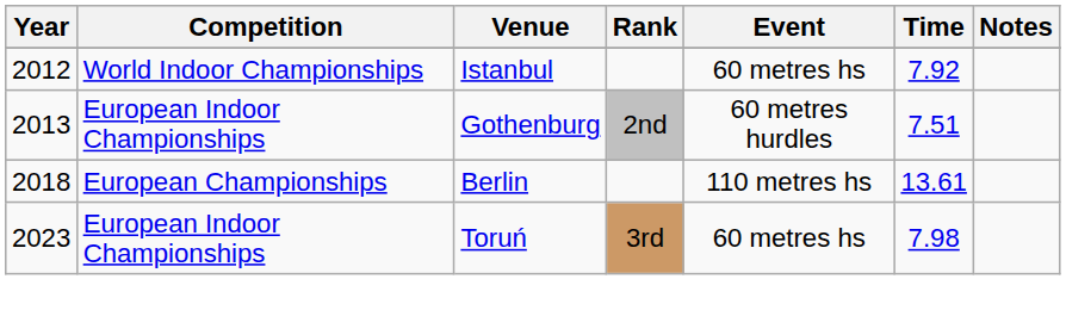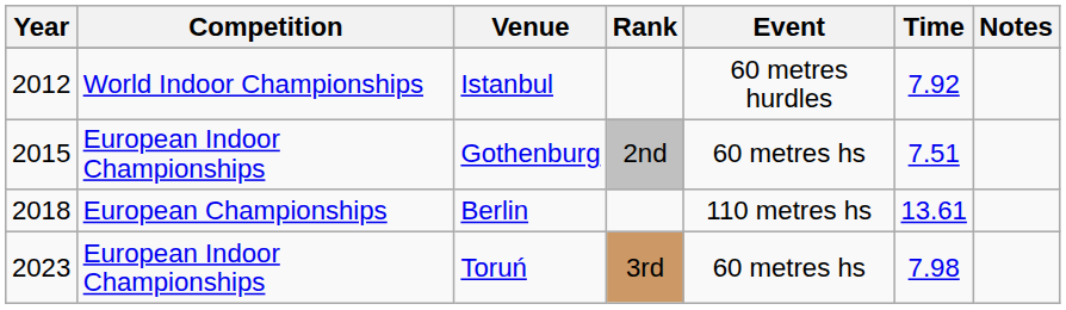 <table class="wikitable" width=65% style="font-size:90%; text-align:center;">
 <tr>
 <th>Year</th>
 <th>Competition</th>
 <th>Venue</th>
 <th>Rank</th>
 <th>Event</th>
 <th>Time</th>
 <th>Notes</th>
 </tr>
 <tr>
 </tr>
 <tr>
 <td>2012</td>
 <td align=left><a href='#'>World Indoor Championships</a></td>
 <td align=left> <a href='#'>Istanbul</a></td>
 <td></td>
-<td>60 metres hs</td>
+<td>60 metres hurdles</td>
 <td><a href='#'>7.92</a></td>
 <td></td>
 </tr>
 <tr>
-<td rowspan=1>2013</td>
+<td rowspan=1>2015</td>
 <td rowspan=1 align=left><a href='#'>European Indoor Championships</a></td>
 <td rowspan=1 align=left> <a href='#'>Gothenburg</a></td>
 <td bgcolor=silver>2nd</td>
-<td>60 metres hurdles</td>
+<td>60 metres hs</td>
 <td><a href='#'>7.51</a></td>
 <td></td>
 </tr>
 <tr>
 <td rowspan=1>2018</td>
 <td rowspan=1 align=left><a href='#'>European Championships</a></td>
 <td rowspan=1 align=left> <a href='#'>Berlin</a></td>
 <td></td>
 <td>110 metres hs</td>
 <td><a href='#'>13.61</a></td>
 <td></td>
 </tr>
 <tr>
 <td rowspan=1>2023</td>
 <td rowspan=1 align=left><a href='#'>European Indoor Championships</a></td>
 <td rowspan=1 align=left> <a href='#'>Toruń</a></td>
 <td bgcolor=cc9966>3rd</td>
 <td>60 metres hs</td>
 <td><a href='#'>7.98</a></td>
 <td></td>
 </tr>
 </table>
